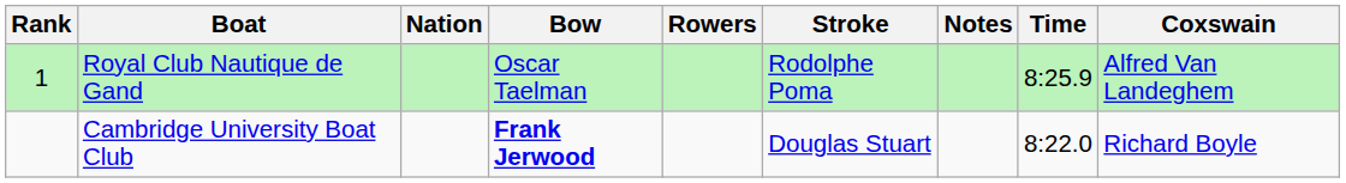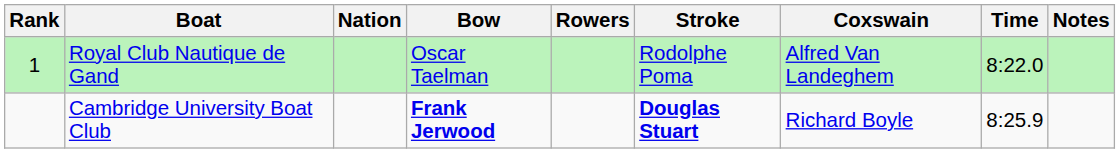 <table class="wikitable sortable" style="text-align:center">
 <tr>
 <th>Rank</th>
 <th>Boat</th>
 <th>Nation</th>
 <th>Bow</th>
 <th>Rowers</th>
 <th>Stroke</th>
+<th>Coxswain</th>
+<th>Time</th>
 <th>Notes</th>
-<th>Time</th>
-<th>Coxswain</th>
 </tr>
 <tr bgcolor=bbf3bb>
 <td>1</td>
 <td align=left><a href='#'>Royal Club Nautique de Gand</a></td>
 <td align=left></td>
 <td align=left><a href='#'>Oscar Taelman</a></td>
 <td align=left></td>
 <td align=left><a href='#'>Rodolphe Poma</a></td>
+<td align=left><a href='#'>Alfred Van Landeghem</a></td>
+<td>8:22.0</td>
 <td></td>
-<td>8:25.9</td>
-<td align=left><a href='#'>Alfred Van Landeghem</a></td>
 </tr>
 <tr>
 <td></td>
 <td align=left><a href='#'>Cambridge University Boat Club</a></td>
 <td align=left></td>
 <td align=left><strong><a href='#'>Frank Jerwood</a></strong></td>
 <td align=left></td>
-<td align=left><a href='#'>Douglas Stuart</a></td>
+<td align=left><strong><a href='#'>Douglas Stuart</a></strong></td>
+<td align=left><a href='#'>Richard Boyle</a></td>
+<td>8:25.9</td>
 <td></td>
-<td>8:22.0</td>
-<td align=left><a href='#'>Richard Boyle</a></td>
 </tr>
 </table>
